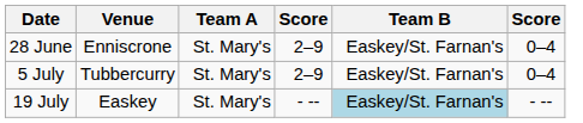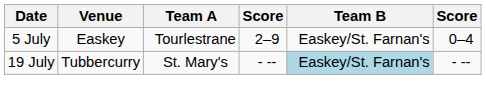 <table class="wikitable">
 <tr>
 <th>Date</th>
 <th>Venue</th>
 <th>Team A</th>
 <th>Score</th>
 <th>Team B</th>
 <th>Score</th>
 </tr>
 <tr align="center">
-<td>28 June</td>
-<td>Enniscrone</td>
-<td>  St. Mary's</td>
-<td>  2–9</td>
-<td>  Easkey/St. Farnan's</td>
-<td>  0–4</td>
-</tr>
-<tr align="center">
 <td>5 July</td>
-<td>Tubbercurry</td>
-<td>  St. Mary's</td>
+<td>Easkey</td>
+<td>  Tourlestrane</td>
 <td>  2–9</td>
 <td>  Easkey/St. Farnan's</td>
 <td>  0–4</td>
 </tr>
 <tr align="center">
 <td>19 July</td>
-<td>Easkey</td>
+<td>Tubbercurry</td>
 <td>  St. Mary's</td>
 <td>  - --</td>
 <td style="background: lightblue;">  Easkey/St. Farnan's</td>
 <td>  - --</td>
 </tr>
 </table>
